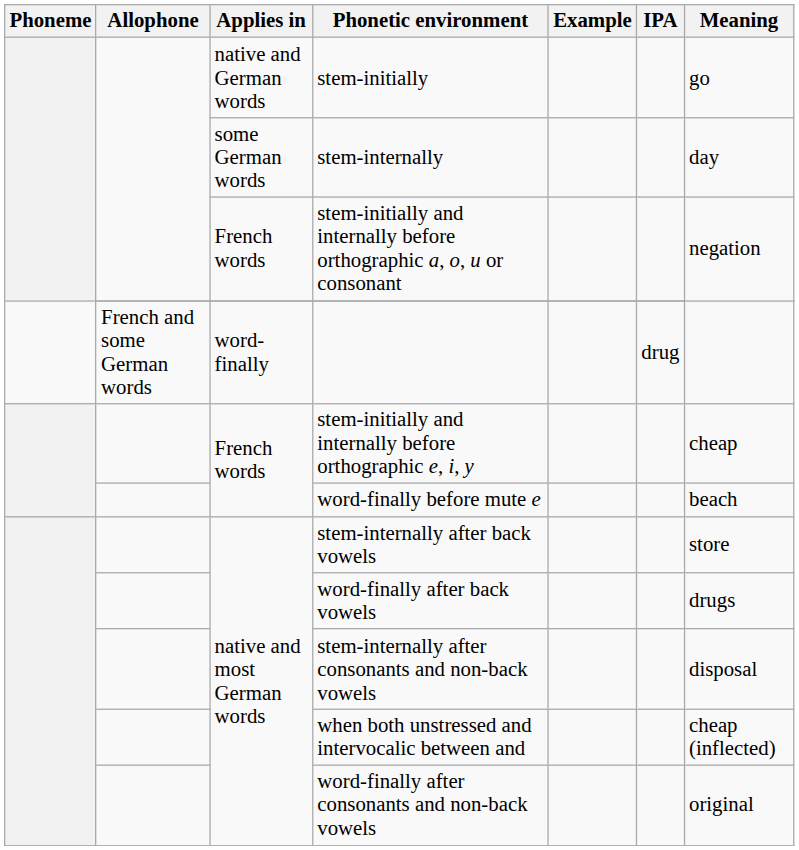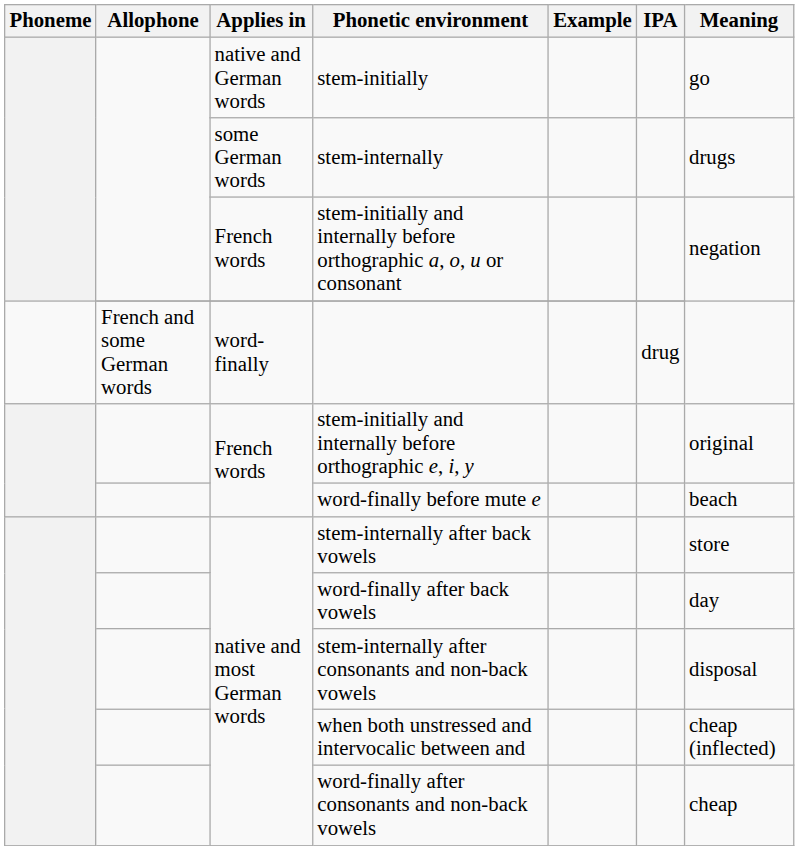 <table class="wikitable">
 <tr>
 <th>Phoneme</th>
 <th>Allophone</th>
 <th>Applies in</th>
 <th>Phonetic environment</th>
 <th>Example</th>
 <th>IPA</th>
 <th>Meaning</th>
 </tr>
 <tr>
 <th rowspan="4"></th>
 <td rowspan="3"></td>
 <td>native and German<br>words</td>
 <td>stem-initially</td>
 <td></td>
 <td></td>
 <td>go</td>
 </tr>
 <tr>
 <td>some German words</td>
 <td>stem-internally</td>
 <td></td>
 <td></td>
-<td>day</td>
+<td>drugs</td>
 </tr>
 <tr>
 <td>French words</td>
 <td>stem-initially and internally before orthographic <em>a</em>, <em>o</em>, <em>u</em> or consonant</td>
 <td></td>
 <td></td>
 <td>negation</td>
 </tr>
 <tr>
 </tr>
 <tr>
 <td></td>
 <td>French and some<br>German words</td>
 <td>word-finally</td>
 <td></td>
 <td></td>
 <td>drug</td>
 </tr>
 <tr>
 <th rowspan="2"></th>
 <td></td>
 <td style="text-align: left;" rowspan="2">French words</td>
 <td>stem-initially and internally before orthographic <em>e</em>, <em>i</em>, <em>y</em></td>
 <td></td>
 <td></td>
-<td>cheap</td>
+<td>original</td>
 </tr>
 <tr>
 <td></td>
 <td>word-finally before mute <em>e</em></td>
 <td></td>
 <td></td>
 <td>beach</td>
 </tr>
 <tr>
 <th rowspan="5"></th>
 <td></td>
 <td style="text-align: left;" rowspan="5">native and most<br>German words</td>
 <td>stem-internally after back vowels</td>
 <td></td>
 <td></td>
 <td>store</td>
 </tr>
 <tr>
 <td></td>
 <td>word-finally after back vowels</td>
 <td></td>
 <td></td>
-<td>drugs</td>
+<td>day</td>
 </tr>
 <tr>
 <td></td>
 <td>stem-internally after consonants and non-back vowels</td>
 <td></td>
 <td></td>
 <td>disposal</td>
 </tr>
 <tr>
 <td></td>
 <td>when both unstressed and intervocalic between  and </td>
 <td></td>
 <td></td>
 <td>cheap (inflected)</td>
 </tr>
 <tr>
 <td></td>
 <td>word-finally after consonants and non-back vowels</td>
 <td></td>
 <td></td>
-<td>original</td>
+<td>cheap</td>
 </tr>
 </table>
